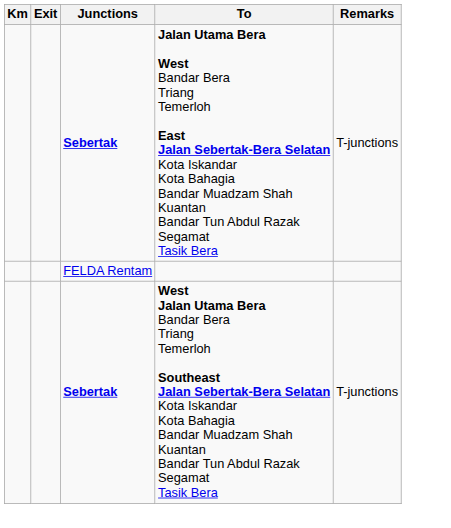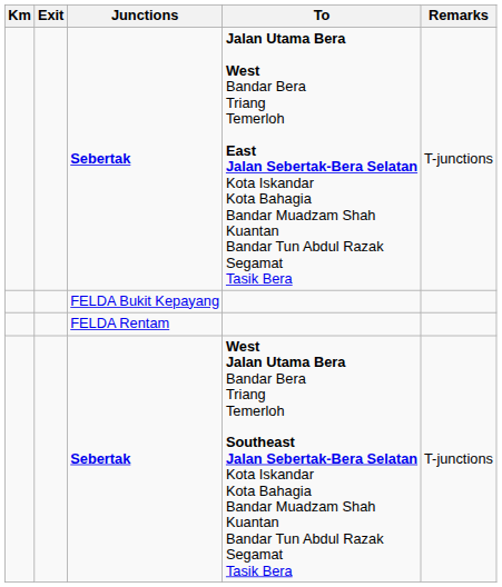 <table class="wikitable">
 <tr>
 <th>Km</th>
 <th>Exit</th>
 <th>Junctions</th>
 <th>To</th>
 <th>Remarks</th>
 </tr>
 <tr>
 <td></td>
 <td></td>
 <td><strong><a href='#'>Sebertak</a></strong></td>
 <td> <strong>Jalan Utama Bera</strong><br><br><strong>West</strong><br>Bandar Bera<br>Triang<br>Temerloh<br><br><strong>East</strong><br> <strong><a href='#'>Jalan Sebertak-Bera Selatan</a></strong><br>Kota Iskandar<br>Kota Bahagia<br>Bandar Muadzam Shah<br>Kuantan<br>Bandar Tun Abdul Razak<br>Segamat<br><a href='#'>Tasik Bera</a></td>
 <td>T-junctions</td>
 </tr>
 <tr>
 <td></td>
 <td></td>
+<td><a href='#'>FELDA Bukit Kepayang</a></td>
+<td></td>
+<td></td>
+</tr>
+<tr>
+<td></td>
+<td></td>
 <td><a href='#'>FELDA Rentam</a></td>
 <td></td>
 <td></td>
 </tr>
 <tr>
 <td></td>
 <td></td>
 <td><strong><a href='#'>Sebertak</a></strong></td>
 <td><strong>West</strong><br> <strong>Jalan Utama Bera</strong><br>Bandar Bera<br>Triang<br>Temerloh<br><br><strong>Southeast</strong><br> <strong><a href='#'>Jalan Sebertak-Bera Selatan</a></strong><br>Kota Iskandar<br>Kota Bahagia<br>Bandar Muadzam Shah<br>Kuantan<br>Bandar Tun Abdul Razak<br>Segamat<br><a href='#'>Tasik Bera</a></td>
 <td>T-junctions</td>
 </tr>
 </table>
